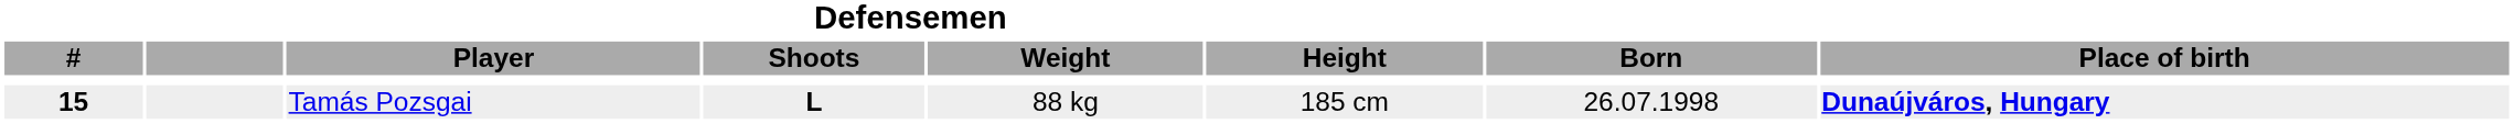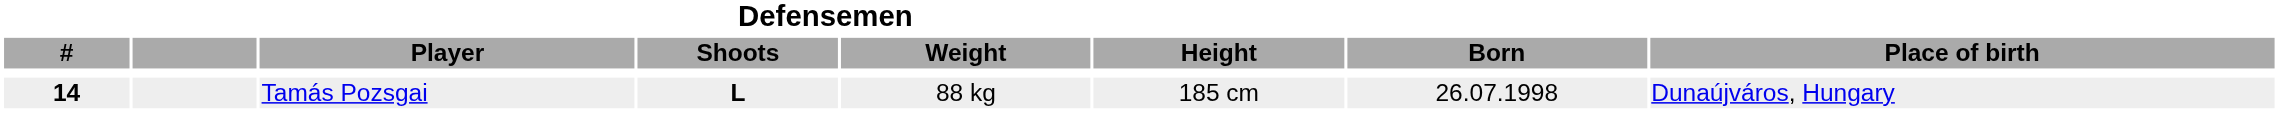 <table width=75%>
 <tr>
 <th colspan=7><big>Defensemen</big></th>
 </tr>
 <tr bgcolor="#AAAAAA">
 <th width=5%>#</th>
 <th width=5%></th>
 <th width=15%>Player</th>
 <th width=8%>Shoots</th>
 <th width=10%>Weight</th>
 <th width=10%>Height</th>
 <th width=12%>Born</th>
 <th width=25%>Place of birth</th>
 </tr>
 <tr>
 </tr>
 <tr>
 </tr>
 <tr bgcolor="#EEEEEE">
-<td align=center><strong>15</strong></td>
+<td align=center><strong>14</strong></td>
 <td align=center></td>
 <td><a href='#'>Tamás Pozsgai</a></td>
 <td align=center><strong>L</strong></td>
 <td align=center>88 kg</td>
 <td align=center>185 cm</td>
 <td align=center>26.07.1998</td>
-<td><strong><a href='#'>Dunaújváros</a>, <a href='#'>Hungary</a></strong></td>
+<td><a href='#'>Dunaújváros</a>, <a href='#'>Hungary</a></td>
 </tr>
 <tr>
 </tr>
 </table>
